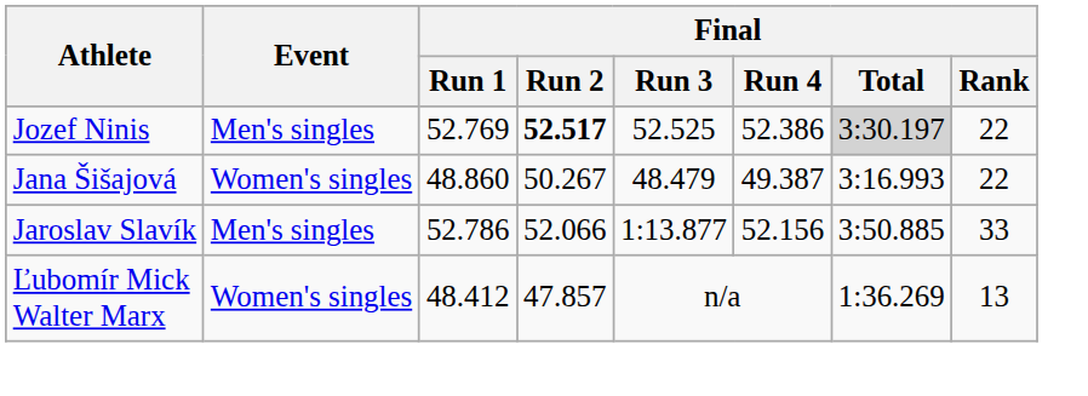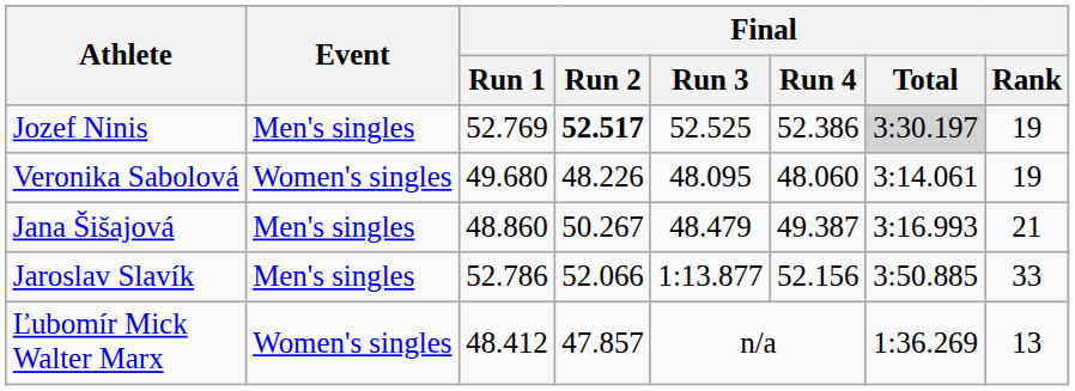 <table class="wikitable" style="font-size:90%">
 <tr>
 <th rowspan="2">Athlete</th>
 <th rowspan="2">Event</th>
 <th colspan="6">Final</th>
 </tr>
 <tr>
 <th>Run 1</th>
 <th>Run 2</th>
 <th>Run 3</th>
 <th>Run 4</th>
 <th>Total</th>
 <th>Rank</th>
 </tr>
 <tr>
 <td><a href='#'>Jozef Ninis</a></td>
 <td><a href='#'>Men's singles</a></td>
 <td align="center">52.769</td>
 <td align="center"><strong>52.517</strong></td>
 <td align="center">52.525</td>
 <td align="center">52.386</td>
 <td align="center" style="background: lightgrey;">3:30.197</td>
-<td align="center">22</td>
+<td align="center">19</td>
+</tr>
+<tr>
+<td><a href='#'>Veronika Sabolová</a></td>
+<td><a href='#'>Women's singles</a></td>
+<td align="center">49.680</td>
+<td align="center">48.226</td>
+<td align="center">48.095</td>
+<td align="center">48.060</td>
+<td align="center">3:14.061</td>
+<td align="center">19</td>
 </tr>
 <tr>
 <td><a href='#'>Jana Šišajová</a></td>
-<td><a href='#'>Women's singles</a></td>
+<td><a href='#'>Men's singles</a></td>
 <td align="center">48.860</td>
 <td align="center">50.267</td>
 <td align="center">48.479</td>
 <td align="center">49.387</td>
 <td align="center">3:16.993</td>
-<td align="center">22</td>
+<td align="center">21</td>
 </tr>
 <tr>
 <td><a href='#'>Jaroslav Slavík</a></td>
 <td><a href='#'>Men's singles</a></td>
 <td align="center">52.786</td>
 <td align="center">52.066</td>
 <td align="center">1:13.877</td>
 <td align="center">52.156</td>
 <td align="center">3:50.885</td>
 <td align="center">33</td>
 </tr>
 <tr>
 <td><a href='#'>Ľubomír Mick</a><br><a href='#'>Walter Marx</a></td>
 <td><a href='#'>Women's singles</a></td>
 <td align="center">48.412</td>
 <td align="center">47.857</td>
 <td colspan=2 align="center">n/a</td>
 <td align="center">1:36.269</td>
 <td align="center">13</td>
 </tr>
 </table>
